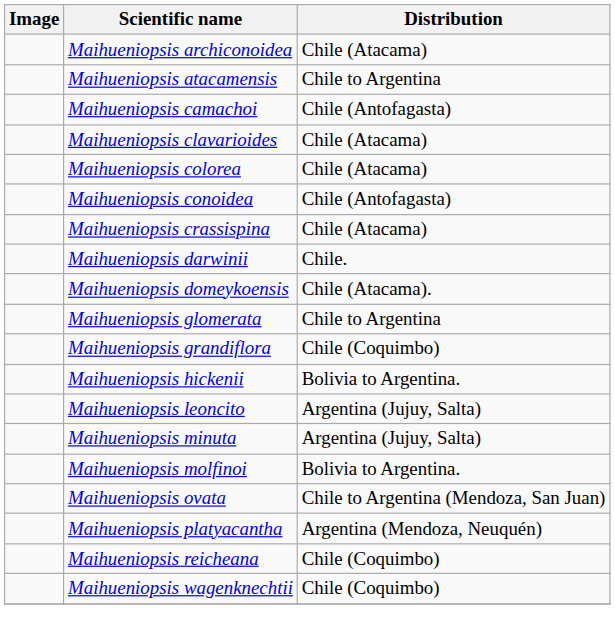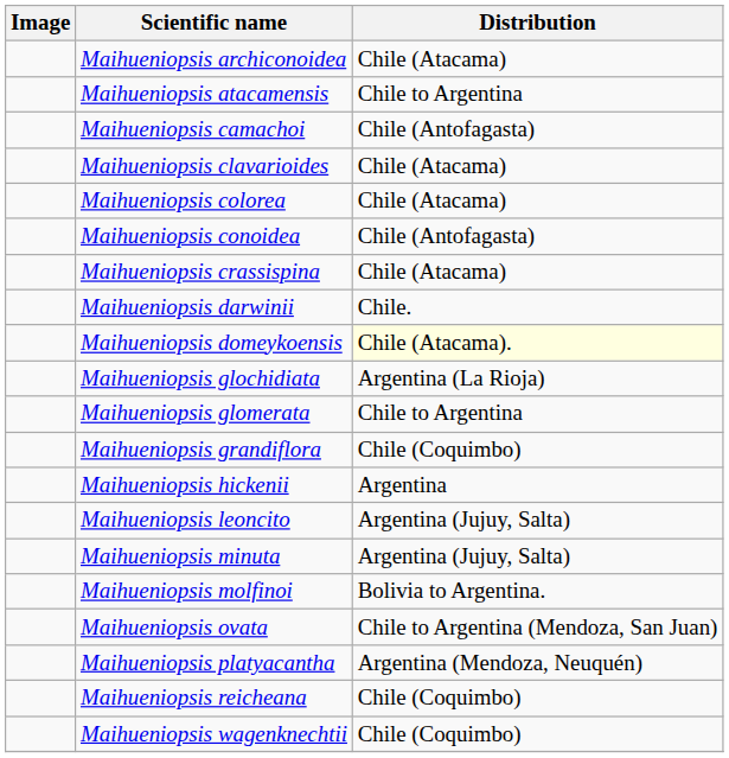 <table class="wikitable sortable">
 <tr>
 <th>Image</th>
 <th>Scientific name</th>
 <th>Distribution</th>
 </tr>
 <tr>
 <td></td>
 <td><em><a href='#'>Maihueniopsis archiconoidea</a></em> </td>
 <td>Chile (Atacama)</td>
 </tr>
 <tr>
 <td></td>
 <td><em><a href='#'>Maihueniopsis atacamensis</a></em> </td>
 <td>Chile to Argentina</td>
 </tr>
 <tr>
 <td></td>
 <td><em><a href='#'>Maihueniopsis camachoi</a></em> </td>
 <td>Chile (Antofagasta)</td>
 </tr>
 <tr>
 <td></td>
 <td><em><a href='#'>Maihueniopsis clavarioides</a></em> </td>
 <td>Chile (Atacama)</td>
 </tr>
 <tr>
 <td></td>
 <td><em><a href='#'>Maihueniopsis colorea</a></em> </td>
 <td>Chile (Atacama)</td>
 </tr>
 <tr>
 <td></td>
 <td><em><a href='#'>Maihueniopsis conoidea</a></em> </td>
 <td>Chile (Antofagasta)</td>
 </tr>
 <tr>
 <td></td>
 <td><em><a href='#'>Maihueniopsis crassispina</a></em> </td>
 <td>Chile (Atacama)</td>
 </tr>
 <tr>
 <td></td>
 <td><em><a href='#'>Maihueniopsis darwinii</a></em> </td>
 <td>Chile.</td>
 </tr>
 <tr>
 <td></td>
 <td><em><a href='#'>Maihueniopsis domeykoensis</a></em> </td>
-<td>Chile (Atacama).</td>
+<td style="background: lightyellow;">Chile (Atacama).</td>
+</tr>
+<tr>
+<td></td>
+<td><em><a href='#'>Maihueniopsis glochidiata</a></em> </td>
+<td>Argentina (La Rioja)</td>
 </tr>
 <tr>
 <td></td>
 <td><em><a href='#'>Maihueniopsis glomerata</a></em> </td>
 <td>Chile to Argentina</td>
 </tr>
 <tr>
 <td></td>
 <td><em><a href='#'>Maihueniopsis grandiflora</a></em> </td>
 <td>Chile (Coquimbo)</td>
 </tr>
 <tr>
 <td></td>
 <td><em><a href='#'>Maihueniopsis hickenii</a></em> </td>
-<td>Bolivia to Argentina.</td>
+<td>Argentina</td>
 </tr>
 <tr>
 <td></td>
 <td><em><a href='#'>Maihueniopsis leoncito</a></em> </td>
 <td>Argentina (Jujuy, Salta)</td>
 </tr>
 <tr>
 <td></td>
 <td><em><a href='#'>Maihueniopsis minuta</a></em> </td>
 <td>Argentina (Jujuy, Salta)</td>
 </tr>
 <tr>
 <td></td>
 <td><em><a href='#'>Maihueniopsis molfinoi</a></em> </td>
 <td>Bolivia to Argentina.</td>
 </tr>
 <tr>
 <td></td>
 <td><em><a href='#'>Maihueniopsis ovata</a></em> </td>
 <td>Chile to Argentina (Mendoza, San Juan)</td>
 </tr>
 <tr>
 <td></td>
 <td><em><a href='#'>Maihueniopsis platyacantha</a></em> </td>
 <td>Argentina (Mendoza, Neuquén)</td>
 </tr>
 <tr>
 <td></td>
 <td><em><a href='#'>Maihueniopsis reicheana</a></em> </td>
 <td>Chile (Coquimbo)</td>
 </tr>
 <tr>
 <td></td>
 <td><em><a href='#'>Maihueniopsis wagenknechtii</a></em> </td>
 <td>Chile (Coquimbo)</td>
 </tr>
 <tr>
 </tr>
 </table>
